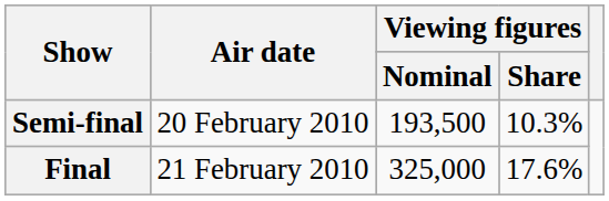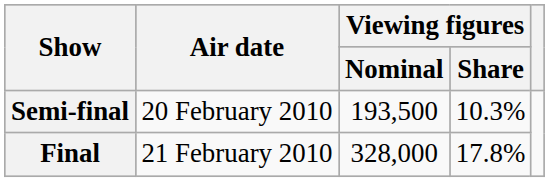 <table class="wikitable plainrowheaders sortable" style="text-align:center">
 <tr>
 <th rowspan="2">Show</th>
 <th rowspan="2">Air date</th>
 <th colspan="2">Viewing figures</th>
 <th rowspan="2"></th>
 </tr>
 <tr>
 <th>Nominal</th>
 <th>Share</th>
 </tr>
 <tr>
 <th scope="row">Semi-final</th>
 <td>20 February 2010</td>
 <td>193,500</td>
 <td>10.3%</td>
 <td rowspan="2"></td>
 </tr>
 <tr>
 <th scope="row">Final</th>
 <td>21 February 2010</td>
-<td>325,000</td>
-<td>17.6%</td>
+<td>328,000</td>
+<td>17.8%</td>
 </tr>
 </table>
